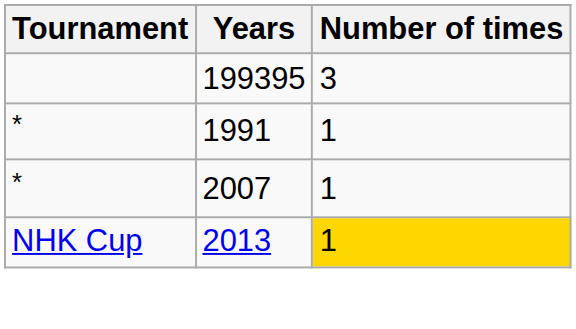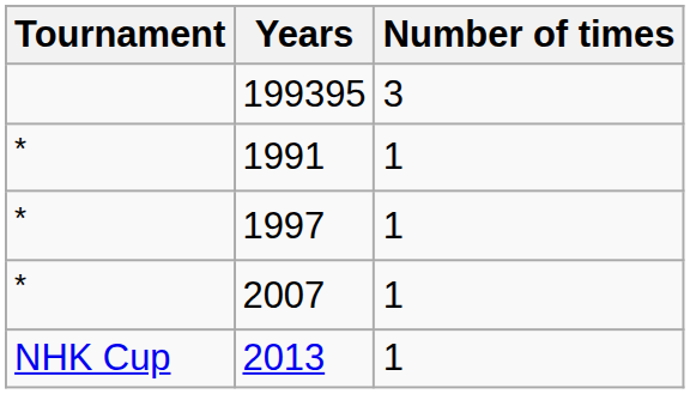 <table class="wikitable">
 <tr>
 <th>Tournament</th>
 <th>Years</th>
 <th>Number of times</th>
 </tr>
 <tr>
 <td></td>
 <td>199395</td>
 <td>3</td>
 </tr>
 <tr>
 <td><sup>*</sup></td>
 <td>1991</td>
 <td>1</td>
 </tr>
 <tr>
 <td><sup>*</sup></td>
+<td>1997</td>
+<td>1</td>
+</tr>
+<tr>
+<td><sup>*</sup></td>
 <td>2007</td>
 <td>1</td>
 </tr>
 <tr>
 <td><a href='#'>NHK Cup</a></td>
 <td><a href='#'>2013</a></td>
-<td style="background: gold;">1</td>
+<td>1</td>
 </tr>
 </table>
